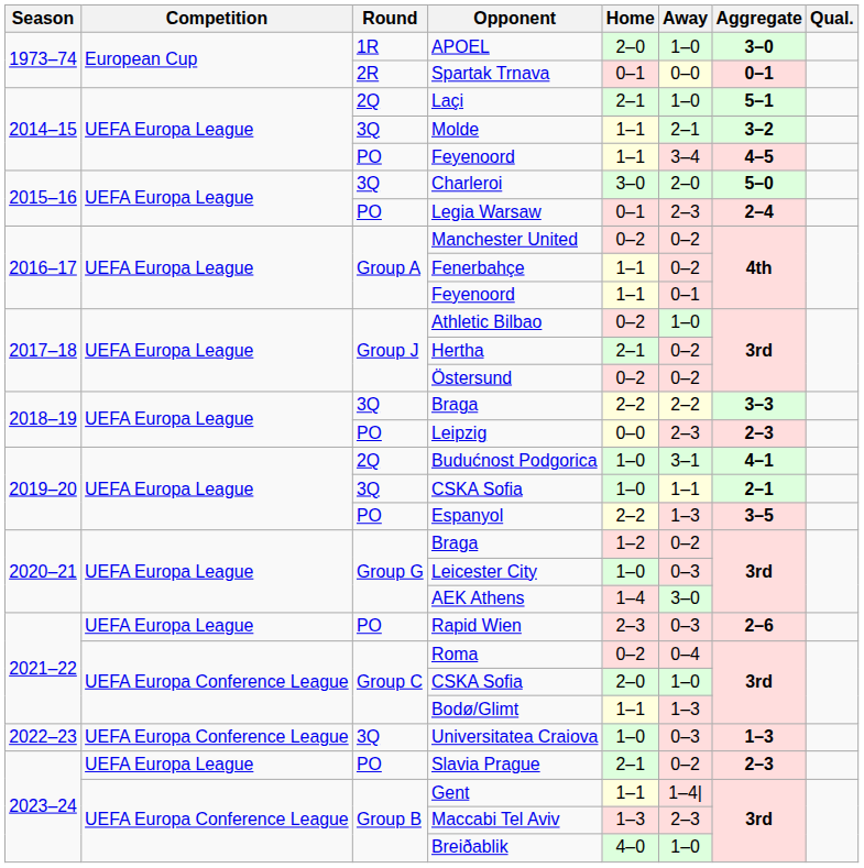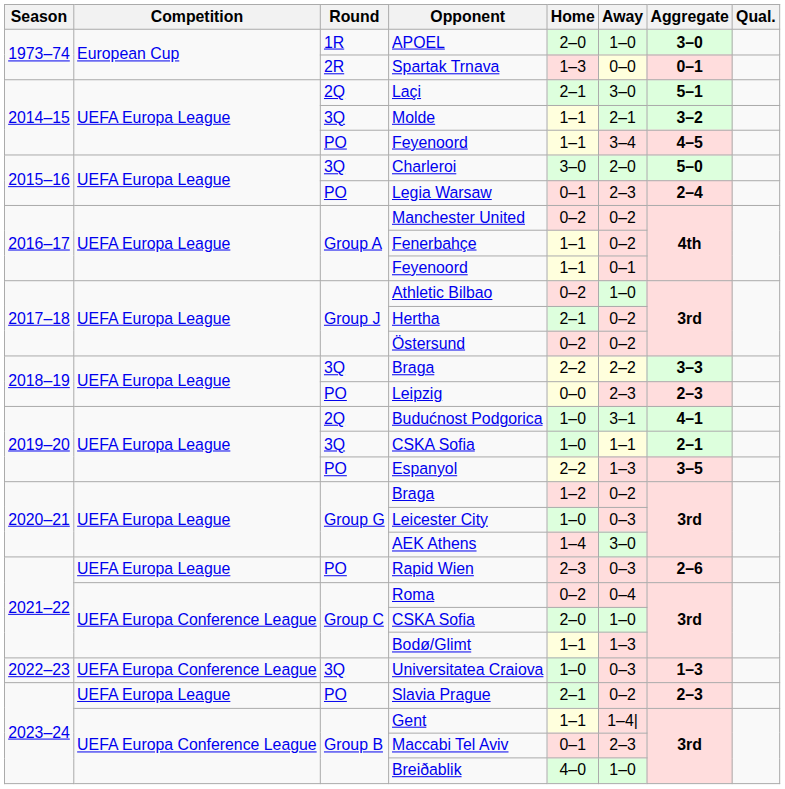 <table class="wikitable">
 <tr>
 <th>Season</th>
 <th>Competition</th>
 <th>Round</th>
 <th>Opponent</th>
 <th>Home</th>
 <th>Away</th>
 <th>Aggregate</th>
 <th>Qual.</th>
 </tr>
 <tr>
 <td rowspan="2"><a href='#'>1973–74</a></td>
 <td rowspan="2"><a href='#'>European Cup</a></td>
 <td><a href='#'>1R</a></td>
 <td> <a href='#'>APOEL</a></td>
 <td style="text-align:center;" bgcolor=#DDFFDD>2–0</td>
 <td style="text-align:center;" bgcolor=#DDFFDD>1–0</td>
 <td style="text-align:center;" bgcolor=#DDFFDD><strong>3–0</strong></td>
 <td rowspan=1 align="center"></td>
 </tr>
 <tr>
 <td><a href='#'>2R</a></td>
 <td> <a href='#'>Spartak Trnava</a></td>
-<td style="text-align:center;" bgcolor=#FFDDDD>0–1</td>
+<td style="text-align:center;" bgcolor=#FFDDDD>1–3</td>
 <td style="text-align:center;" bgcolor=#FFFFDD>0–0</td>
 <td style="text-align:center;" bgcolor=#FFDDDD><strong>0–1</strong></td>
 <td rowspan=1 align="center"></td>
 </tr>
 <tr>
 <td rowspan="3"><a href='#'>2014–15</a></td>
 <td rowspan="3"><a href='#'>UEFA Europa League</a></td>
 <td><a href='#'>2Q</a></td>
 <td> <a href='#'>Laçi</a></td>
 <td style="text-align:center;" bgcolor=#DDFFDD>2–1</td>
-<td style="text-align:center;" bgcolor=#DDFFDD>1–0</td>
+<td style="text-align:center;" bgcolor=#DDFFDD>3–0</td>
 <td style="text-align:center;" bgcolor=#DDFFDD><strong>5–1</strong></td>
 <td rowspan=1 align="center"></td>
 </tr>
 <tr>
 <td><a href='#'>3Q</a></td>
 <td> <a href='#'>Molde</a></td>
 <td style="text-align:center;" bgcolor=#FFFFDD>1–1</td>
 <td style="text-align:center;" bgcolor=#DDFFDD>2–1</td>
 <td style="text-align:center;" bgcolor=#DDFFDD><strong>3–2</strong></td>
 <td rowspan=1 align="center"></td>
 </tr>
 <tr>
 <td><a href='#'>PO</a></td>
 <td> <a href='#'>Feyenoord</a></td>
 <td style="text-align:center;" bgcolor=#FFFFDD>1–1</td>
 <td style="text-align:center;" bgcolor=#FFDDDD>3–4</td>
 <td style="text-align:center;" bgcolor=#FFDDDD><strong>4–5</strong></td>
 <td rowspan=1 align="center"></td>
 </tr>
 <tr>
 <td rowspan=2><a href='#'>2015–16</a></td>
 <td rowspan=2><a href='#'>UEFA Europa League</a></td>
 <td><a href='#'>3Q</a></td>
 <td> <a href='#'>Charleroi</a></td>
 <td style="text-align:center;" bgcolor=#DDFFDD>3–0</td>
 <td style="text-align:center;" bgcolor=#DDFFDD>2–0</td>
 <td style="text-align:center;" bgcolor=#DDFFDD><strong>5–0</strong></td>
 <td rowspan=1 align="center"></td>
 </tr>
 <tr>
 <td><a href='#'>PO</a></td>
 <td> <a href='#'>Legia Warsaw</a></td>
 <td style="text-align:center;" bgcolor=#FFDDDD>0–1</td>
 <td style="text-align:center;" bgcolor=#FFDDDD>2–3</td>
 <td style="text-align:center;" bgcolor=#FFDDDD><strong>2–4</strong></td>
 <td rowspan=1 align="center"></td>
 </tr>
 <tr>
 <td rowspan="3"><a href='#'>2016–17</a></td>
 <td rowspan="3"><a href='#'>UEFA Europa League</a></td>
 <td rowspan="3"><a href='#'>Group A</a></td>
 <td> <a href='#'>Manchester United</a></td>
 <td style="text-align:center;" bgcolor=#FFDDDD>0–2</td>
 <td style="text-align:center;" bgcolor=#FFDDDD>0–2</td>
 <td style="text-align:center;" bgcolor=#FFDDDD rowspan="3"><strong>4th</strong></td>
 <td rowspan=3 align="center"></td>
 </tr>
 <tr>
 <td> <a href='#'>Fenerbahçe</a></td>
 <td style="text-align:center;" bgcolor=#FFFFDD>1–1</td>
 <td style="text-align:center;" bgcolor=#FFDDDD>0–2</td>
 </tr>
 <tr>
 <td> <a href='#'>Feyenoord</a></td>
 <td style="text-align:center;" bgcolor=#FFFFDD>1–1</td>
 <td style="text-align:center;" bgcolor=#FFDDDD>0–1</td>
 </tr>
 <tr>
 <td rowspan="3"><a href='#'>2017–18</a></td>
 <td rowspan="3"><a href='#'>UEFA Europa League</a></td>
 <td rowspan="3"><a href='#'>Group J</a></td>
 <td> <a href='#'>Athletic Bilbao</a></td>
 <td style="text-align:center;" bgcolor=#FFDDDD>0–2</td>
 <td style="text-align:center;" bgcolor=#DDFFDD>1–0</td>
 <td style="text-align:center;" bgcolor=#FFDDDD rowspan="3"><strong>3rd</strong></td>
 <td rowspan=3 align="center"></td>
 </tr>
 <tr>
 <td> <a href='#'>Hertha</a></td>
 <td style="text-align:center;" bgcolor=#DDFFDD>2–1</td>
 <td style="text-align:center;" bgcolor=#FFDDDD>0–2</td>
 </tr>
 <tr>
 <td> <a href='#'>Östersund</a></td>
 <td style="text-align:center;" bgcolor=#FFDDDD>0–2</td>
 <td style="text-align:center;" bgcolor=#FFDDDD>0–2</td>
 </tr>
 <tr>
 <td rowspan="2"><a href='#'>2018–19</a></td>
 <td rowspan="2"><a href='#'>UEFA Europa League</a></td>
 <td><a href='#'>3Q</a></td>
 <td> <a href='#'>Braga</a></td>
 <td style="text-align:center;" bgcolor=#FFFFDD>2–2</td>
 <td style="text-align:center;" bgcolor=#FFFFDD>2–2</td>
 <td style="text-align:center;" bgcolor=#DDFFDD><strong>3–3</strong></td>
 <td rowspan=1 align="center"></td>
 </tr>
 <tr>
 <td><a href='#'>PO</a></td>
 <td> <a href='#'>Leipzig</a></td>
 <td style="text-align:center;" bgcolor=#FFFFDD>0–0</td>
 <td style="text-align:center;" bgcolor=#FFDDDD>2–3</td>
 <td style="text-align:center;" bgcolor=#FFDDDD><strong>2–3</strong></td>
 <td rowspan=1 align="center"></td>
 </tr>
 <tr>
 <td rowspan="3"><a href='#'>2019–20</a></td>
 <td rowspan="3"><a href='#'>UEFA Europa League</a></td>
 <td><a href='#'>2Q</a></td>
 <td> <a href='#'>Budućnost Podgorica</a></td>
 <td style="text-align:center;" bgcolor=#DDFFDD>1–0</td>
 <td style="text-align:center;" bgcolor=#DDFFDD>3–1</td>
 <td style="text-align:center;" bgcolor=#DDFFDD><strong>4–1</strong></td>
 <td rowspan=1 align="center"></td>
 </tr>
 <tr>
 <td><a href='#'>3Q</a></td>
 <td> <a href='#'>CSKA Sofia</a></td>
 <td style="text-align:center;" bgcolor=#DDFFDD>1–0</td>
 <td style="text-align:center;" bgcolor=#FFFFDD>1–1</td>
 <td style="text-align:center;" bgcolor=#DDFFDD><strong>2–1</strong></td>
 <td rowspan=1 align="center"></td>
 </tr>
 <tr>
 <td><a href='#'>PO</a></td>
 <td> <a href='#'>Espanyol</a></td>
 <td style="text-align:center;" bgcolor=#FFFFDD>2–2</td>
 <td style="text-align:center;" bgcolor=#FFDDDD>1–3</td>
 <td style="text-align:center;" bgcolor=#FFDDDD><strong>3–5</strong></td>
 <td rowspan=1 align="center"></td>
 </tr>
 <tr>
 <td rowspan="3"><a href='#'>2020–21</a></td>
 <td rowspan="3"><a href='#'>UEFA Europa League</a></td>
 <td rowspan="3"><a href='#'>Group G</a></td>
 <td> <a href='#'>Braga</a></td>
 <td style="text-align:center;" bgcolor=#FFDDDD>1–2</td>
 <td style="text-align:center;" bgcolor=#FFDDDD>0–2</td>
 <td style="text-align:center;" rowspan="3" bgcolor=#FFDDDD><strong>3rd</strong></td>
 <td rowspan=3 align="center"></td>
 </tr>
 <tr>
 <td> <a href='#'>Leicester City</a></td>
 <td style="text-align:center;" bgcolor=#DDFFDD>1–0</td>
 <td style="text-align:center;" bgcolor=#FFDDDD>0–3</td>
 </tr>
 <tr>
 <td> <a href='#'>AEK Athens</a></td>
 <td style="text-align:center;" bgcolor=#FFDDDD>1–4</td>
 <td style="text-align:center;" bgcolor=#DDFFDD>3–0</td>
 </tr>
 <tr>
 <td rowspan="4"><a href='#'>2021–22</a></td>
 <td><a href='#'>UEFA Europa League</a></td>
 <td><a href='#'>PO</a></td>
 <td> <a href='#'>Rapid Wien</a></td>
 <td style="text-align:center;" bgcolor=#FFDDDD>2–3</td>
 <td style="text-align:center;" bgcolor=#FFDDDD>0–3</td>
 <td style="text-align:center;" bgcolor=#FFDDDD><strong>2–6</strong></td>
 <td rowspan=1 align="center"></td>
 </tr>
 <tr>
 <td rowspan="3"><a href='#'>UEFA Europa Conference League</a></td>
 <td rowspan="3"><a href='#'>Group C</a></td>
 <td> <a href='#'>Roma</a></td>
 <td style="text-align:center;" bgcolor=#FFDDDD>0–2</td>
 <td style="text-align:center;" bgcolor=#FFDDDD>0–4</td>
 <td style="text-align:center;" rowspan="3" bgcolor=#FFDDDD><strong>3rd</strong></td>
 <td rowspan=3 align="center"></td>
 </tr>
 <tr>
 <td> <a href='#'>CSKA Sofia</a></td>
 <td style="text-align:center;" bgcolor=#DDFFDD>2–0</td>
 <td style="text-align:center;" bgcolor=#DDFFDD>1–0</td>
 </tr>
 <tr>
 <td> <a href='#'>Bodø/Glimt</a></td>
 <td style="text-align:center;" bgcolor=#FFFFDD>1–1</td>
 <td style="text-align:center;" bgcolor=#FFDDDD>1–3</td>
 </tr>
 <tr>
 <td><a href='#'>2022–23</a></td>
 <td><a href='#'>UEFA Europa Conference League</a></td>
 <td><a href='#'>3Q</a></td>
 <td> <a href='#'>Universitatea Craiova</a></td>
 <td style="text-align:center;" bgcolor=#DDFFDD>1–0</td>
 <td style="text-align:center;" bgcolor=#FFDDDD>0–3</td>
 <td style="text-align:center;" bgcolor=#FFDDDD><strong>1–3</strong></td>
 <td rowspan=1 align="center"></td>
 </tr>
 <tr>
 <td rowspan="4"><a href='#'>2023–24</a></td>
 <td><a href='#'>UEFA Europa League</a></td>
 <td><a href='#'>PO</a></td>
 <td> <a href='#'>Slavia Prague</a></td>
 <td style="text-align:center;" bgcolor=#DDFFDD>2–1</td>
 <td style="text-align:center;" bgcolor=#FFDDDD>0–2</td>
 <td style="text-align:center;" bgcolor=#FFDDDD><strong>2–3</strong></td>
 <td rowspan=1 align="center"></td>
 </tr>
 <tr>
 <td rowspan="3"><a href='#'>UEFA Europa Conference League</a></td>
 <td rowspan="3"><a href='#'>Group B</a></td>
 <td> <a href='#'>Gent</a></td>
 <td style="text-align:center;" bgcolor=#FFFFDD>1–1</td>
 <td style="text-align:center;" bgcolor=#FFDDDD>1–4|</td>
 <td style="text-align:center;" rowspan="3" bgcolor=#FFDDDD><strong>3rd</strong></td>
 <td rowspan=3 align="center"></td>
 </tr>
 <tr>
 <td> <a href='#'>Maccabi Tel Aviv</a></td>
-<td style="text-align:center;" bgcolor=#FFDDDD>1–3</td>
+<td style="text-align:center;" bgcolor=#FFDDDD>0–1</td>
 <td style="text-align:center;" bgcolor=#FFDDDD>2–3</td>
 </tr>
 <tr>
 <td> <a href='#'>Breiðablik</a></td>
 <td style="text-align:center;" bgcolor=#DDFFDD>4–0</td>
 <td style="text-align:center;" bgcolor=#DDFFDD>1–0</td>
 </tr>
 </table>
